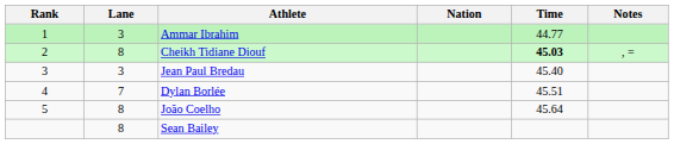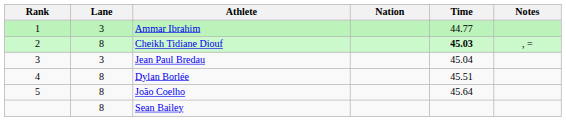 <table class="wikitable sortable" style="text-align:center;width: 70%;">
 <tr>
 <th>Rank</th>
 <th>Lane</th>
 <th>Athlete</th>
 <th>Nation</th>
 <th>Time</th>
 <th>Notes</th>
 </tr>
 <tr bgcolor=bbf3bb>
 <td>1</td>
 <td>3</td>
 <td align=left><a href='#'>Ammar Ibrahim</a></td>
 <td align=left></td>
 <td>44.77</td>
 <td></td>
 </tr>
 <tr bgcolor=ccf9cc>
 <td>2</td>
 <td>8</td>
 <td align=left><a href='#'>Cheikh Tidiane Diouf</a></td>
 <td align=left></td>
 <td><strong>45.03</strong></td>
 <td>, =</td>
 </tr>
 <tr>
 <td>3</td>
 <td>3</td>
 <td align=left><a href='#'>Jean Paul Bredau</a></td>
 <td align=left></td>
-<td>45.40</td>
+<td>45.04</td>
 <td></td>
 </tr>
 <tr>
 <td>4</td>
-<td>7</td>
+<td>8</td>
 <td align=left><a href='#'>Dylan Borlée</a></td>
 <td align=left></td>
 <td>45.51</td>
 <td></td>
 </tr>
 <tr>
 <td>5</td>
 <td>8</td>
 <td align=left><a href='#'>João Coelho</a></td>
 <td align=left></td>
 <td>45.64</td>
 <td></td>
 </tr>
 <tr>
 <td></td>
 <td>8</td>
 <td align=left><a href='#'>Sean Bailey</a></td>
 <td align=left></td>
 <td></td>
 <td></td>
 </tr>
 </table>
